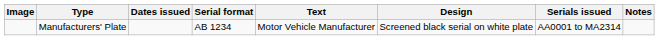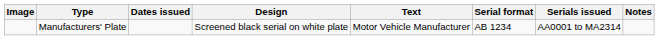 <table class="wikitable">
 <tr>
 <th>Image</th>
 <th>Type</th>
 <th>Dates issued</th>
+<th>Design</th>
+<th>Text</th>
 <th>Serial format</th>
-<th>Text</th>
-<th>Design</th>
 <th>Serials issued</th>
 <th>Notes</th>
 </tr>
 <tr>
 <td></td>
 <td>Manufacturers' Plate</td>
 <td></td>
+<td>Screened black serial on white plate</td>
+<td>Motor Vehicle Manufacturer</td>
 <td>AB 1234</td>
-<td>Motor Vehicle Manufacturer</td>
-<td>Screened black serial on white plate</td>
 <td>AA0001 to MA2314 </td>
 <td></td>
 </tr>
 </table>
